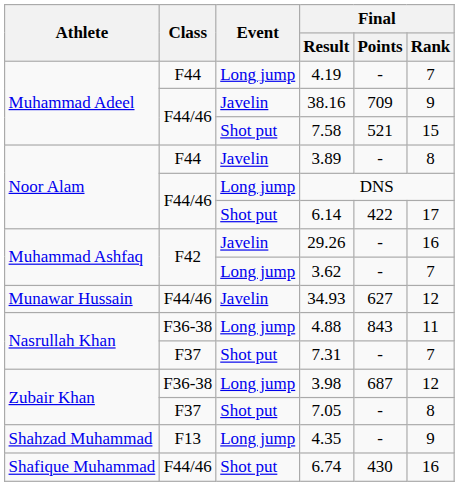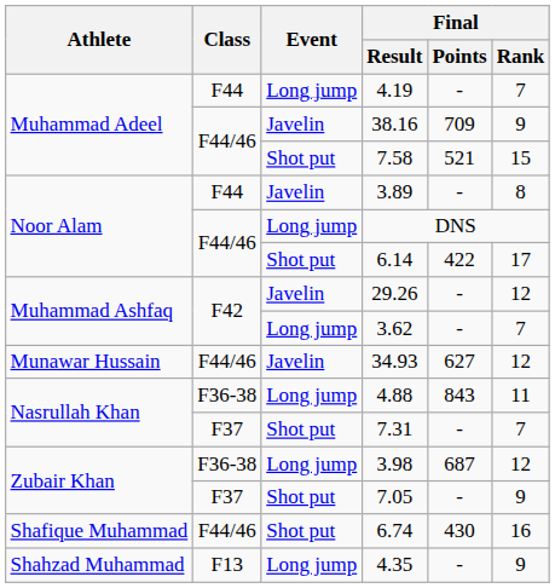 <table class=wikitable style="font-size:90%">
 <tr>
 <th rowspan="2">Athlete</th>
 <th rowspan="2">Class</th>
 <th rowspan="2">Event</th>
 <th colspan="3">Final</th>
 </tr>
 <tr>
 <th>Result</th>
 <th>Points</th>
 <th>Rank</th>
 </tr>
 <tr>
 <td rowspan="3"><a href='#'>Muhammad Adeel</a></td>
 <td style="text-align:center;">F44</td>
 <td><a href='#'>Long jump</a></td>
 <td style="text-align:center;">4.19</td>
 <td style="text-align:center;">-</td>
 <td style="text-align:center;">7</td>
 </tr>
 <tr>
 <td rowspan="2" style="text-align:center;">F44/46</td>
 <td><a href='#'>Javelin</a></td>
 <td style="text-align:center;">38.16</td>
 <td style="text-align:center;">709</td>
 <td style="text-align:center;">9</td>
 </tr>
 <tr>
 <td><a href='#'>Shot put</a></td>
 <td style="text-align:center;">7.58</td>
 <td style="text-align:center;">521</td>
 <td style="text-align:center;">15</td>
 </tr>
 <tr>
 <td rowspan="3"><a href='#'>Noor Alam</a></td>
 <td style="text-align:center;">F44</td>
 <td><a href='#'>Javelin</a></td>
 <td style="text-align:center;">3.89</td>
 <td style="text-align:center;">-</td>
 <td style="text-align:center;">8</td>
 </tr>
 <tr>
 <td rowspan="2" style="text-align:center;">F44/46</td>
 <td><a href='#'>Long jump</a></td>
 <td style="text-align:center;" colspan="3">DNS</td>
 </tr>
 <tr>
 <td><a href='#'>Shot put</a></td>
 <td style="text-align:center;">6.14</td>
 <td style="text-align:center;">422</td>
 <td style="text-align:center;">17</td>
 </tr>
 <tr>
 <td rowspan="2"><a href='#'>Muhammad Ashfaq</a></td>
 <td rowspan="2" style="text-align:center;">F42</td>
 <td><a href='#'>Javelin</a></td>
 <td style="text-align:center;">29.26</td>
 <td style="text-align:center;">-</td>
-<td style="text-align:center;">16</td>
+<td style="text-align:center;">12</td>
 </tr>
 <tr>
 <td><a href='#'>Long jump</a></td>
 <td style="text-align:center;">3.62</td>
 <td style="text-align:center;">-</td>
 <td style="text-align:center;">7</td>
 </tr>
 <tr>
 <td><a href='#'>Munawar Hussain</a></td>
 <td style="text-align:center;">F44/46</td>
 <td><a href='#'>Javelin</a></td>
 <td style="text-align:center;">34.93</td>
 <td style="text-align:center;">627</td>
 <td style="text-align:center;">12</td>
 </tr>
 <tr>
 <td rowspan="2"><a href='#'>Nasrullah Khan</a></td>
 <td style="text-align:center;">F36-38</td>
 <td><a href='#'>Long jump</a></td>
 <td style="text-align:center;">4.88</td>
 <td style="text-align:center;">843</td>
 <td style="text-align:center;">11</td>
 </tr>
 <tr>
 <td style="text-align:center;">F37</td>
 <td><a href='#'>Shot put</a></td>
 <td style="text-align:center;">7.31</td>
 <td style="text-align:center;">-</td>
 <td style="text-align:center;">7</td>
 </tr>
 <tr>
 <td rowspan="2"><a href='#'>Zubair Khan</a></td>
 <td style="text-align:center;">F36-38</td>
 <td><a href='#'>Long jump</a></td>
 <td style="text-align:center;">3.98</td>
 <td style="text-align:center;">687</td>
 <td style="text-align:center;">12</td>
 </tr>
 <tr>
 <td style="text-align:center;">F37</td>
 <td><a href='#'>Shot put</a></td>
 <td style="text-align:center;">7.05</td>
 <td style="text-align:center;">-</td>
-<td style="text-align:center;">8</td>
-</tr>
-<tr>
-<td><a href='#'>Shahzad Muhammad</a></td>
-<td style="text-align:center;">F13</td>
-<td><a href='#'>Long jump</a></td>
-<td style="text-align:center;">4.35</td>
-<td style="text-align:center;">-</td>
 <td style="text-align:center;">9</td>
 </tr>
 <tr>
 <td><a href='#'>Shafique Muhammad</a></td>
 <td style="text-align:center;">F44/46</td>
 <td><a href='#'>Shot put</a></td>
 <td style="text-align:center;">6.74</td>
 <td style="text-align:center;">430</td>
 <td style="text-align:center;">16</td>
 </tr>
+<tr>
+<td><a href='#'>Shahzad Muhammad</a></td>
+<td style="text-align:center;">F13</td>
+<td><a href='#'>Long jump</a></td>
+<td style="text-align:center;">4.35</td>
+<td style="text-align:center;">-</td>
+<td style="text-align:center;">9</td>
+</tr>
 </table>
